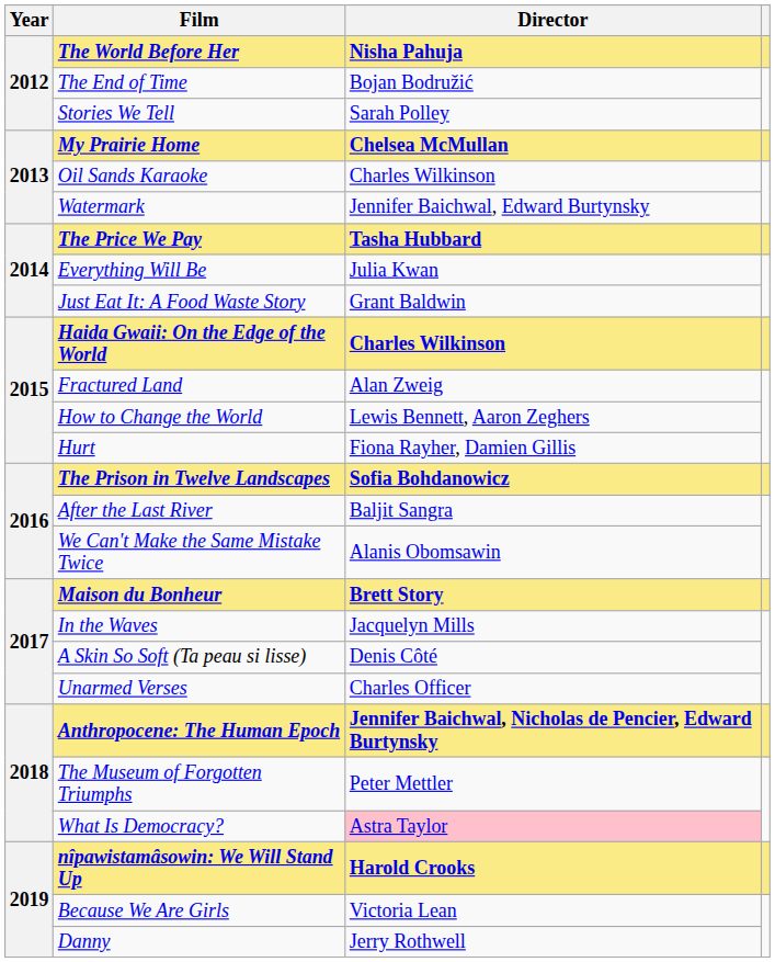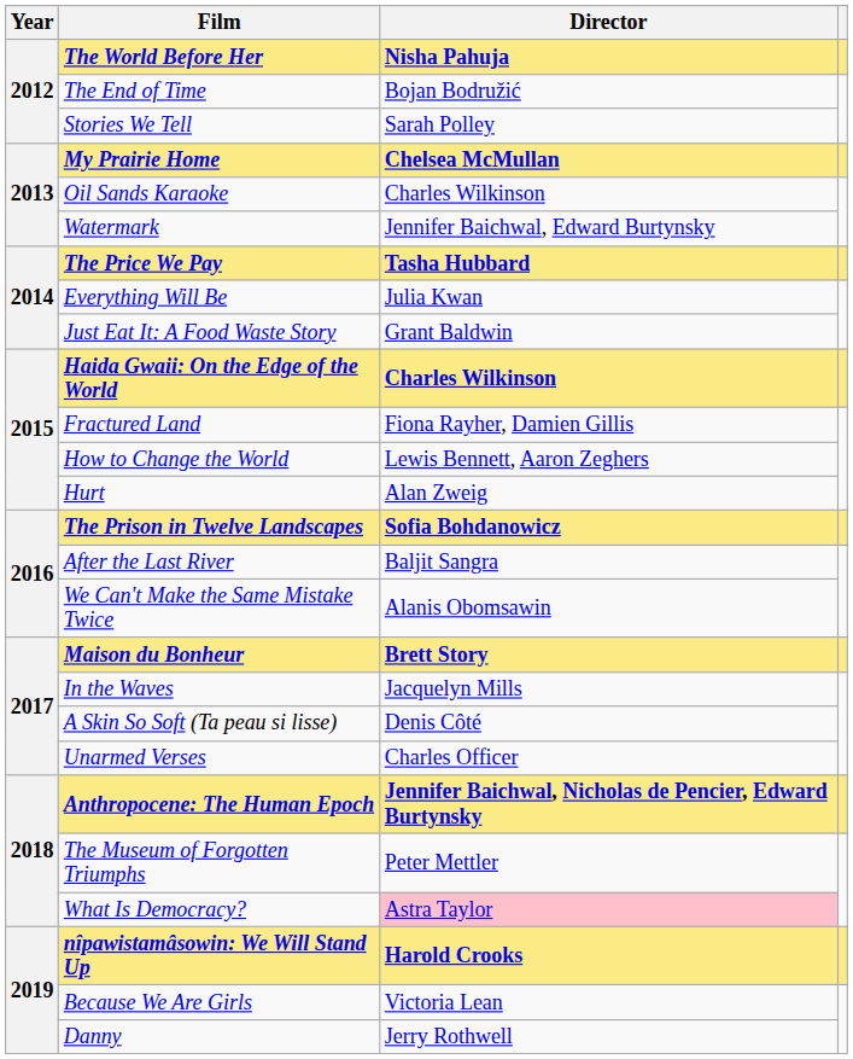 <table class="wikitable" width="100%" cellpadding="5">
 <tr>
 <th>Year</th>
 <th>Film</th>
 <th>Director</th>
 <th></th>
 </tr>
 <tr>
 <th scope="row" rowspan=3>2012</th>
 <td style="background:#FAEB86;"><strong><em><a href='#'>The World Before Her</a></em></strong></td>
 <td style="background:#FAEB86;"><strong><a href='#'>Nisha Pahuja</a></strong></td>
 <td style="background:#FAEB86;"></td>
 </tr>
 <tr>
 <td><em><a href='#'>The End of Time</a></em></td>
 <td><a href='#'>Bojan Bodružić</a></td>
 <td rowspan=2></td>
 </tr>
 <tr>
 <td><em><a href='#'>Stories We Tell</a></em></td>
 <td><a href='#'>Sarah Polley</a></td>
 </tr>
 <tr>
 <th scope="row" rowspan=3>2013</th>
 <td style="background:#FAEB86;"><strong><em><a href='#'>My Prairie Home</a></em></strong></td>
 <td style="background:#FAEB86;"><strong><a href='#'>Chelsea McMullan</a></strong></td>
 <td style="background:#FAEB86;"></td>
 </tr>
 <tr>
 <td><em><a href='#'>Oil Sands Karaoke</a></em></td>
 <td><a href='#'>Charles Wilkinson</a></td>
 <td rowspan=2></td>
 </tr>
 <tr>
 <td><em><a href='#'>Watermark</a></em></td>
 <td><a href='#'>Jennifer Baichwal</a>, <a href='#'>Edward Burtynsky</a></td>
 </tr>
 <tr>
 <th scope="row" rowspan=3>2014</th>
 <td style="background:#FAEB86;"><strong><em><a href='#'>The Price We Pay</a></em></strong></td>
 <td style="background:#FAEB86;"><strong><a href='#'>Tasha Hubbard</a></strong></td>
 <td style="background:#FAEB86;"></td>
 </tr>
 <tr>
 <td><em><a href='#'>Everything Will Be</a></em></td>
 <td><a href='#'>Julia Kwan</a></td>
 <td rowspan=2></td>
 </tr>
 <tr>
 <td><em><a href='#'>Just Eat It: A Food Waste Story</a></em></td>
 <td><a href='#'>Grant Baldwin</a></td>
 </tr>
 <tr>
 <th scope="row" rowspan=4>2015</th>
 <td style="background:#FAEB86;"><strong><em><a href='#'>Haida Gwaii: On the Edge of the World</a></em></strong></td>
 <td style="background:#FAEB86;"><strong><a href='#'>Charles Wilkinson</a></strong></td>
 <td style="background:#FAEB86;"></td>
 </tr>
 <tr>
 <td><em><a href='#'>Fractured Land</a></em></td>
-<td><a href='#'>Alan Zweig</a></td>
+<td><a href='#'>Fiona Rayher</a>, <a href='#'>Damien Gillis</a></td>
 <td rowspan=3></td>
 </tr>
 <tr>
 <td><em><a href='#'>How to Change the World</a></em></td>
 <td><a href='#'>Lewis Bennett</a>, <a href='#'>Aaron Zeghers</a></td>
 </tr>
 <tr>
 <td><em><a href='#'>Hurt</a></em></td>
-<td><a href='#'>Fiona Rayher</a>, <a href='#'>Damien Gillis</a></td>
+<td><a href='#'>Alan Zweig</a></td>
 </tr>
 <tr>
 <th scope="row" rowspan=3>2016</th>
 <td style="background:#FAEB86;"><strong><em><a href='#'>The Prison in Twelve Landscapes</a></em></strong></td>
 <td style="background:#FAEB86;"><strong><a href='#'>Sofia Bohdanowicz</a></strong></td>
 <td style="background:#FAEB86;"></td>
 </tr>
 <tr>
 <td><em><a href='#'>After the Last River</a></em></td>
 <td><a href='#'>Baljit Sangra</a></td>
 <td rowspan=2></td>
 </tr>
 <tr>
 <td><em><a href='#'>We Can't Make the Same Mistake Twice</a></em></td>
 <td><a href='#'>Alanis Obomsawin</a></td>
 </tr>
 <tr>
 <th scope="row" rowspan=4>2017</th>
 <td style="background:#FAEB86;"><strong><em><a href='#'>Maison du Bonheur</a></em></strong></td>
 <td style="background:#FAEB86;"><strong><a href='#'>Brett Story</a></strong></td>
 <td style="background:#FAEB86;"></td>
 </tr>
 <tr>
 <td><em><a href='#'>In the Waves</a></em></td>
 <td><a href='#'>Jacquelyn Mills</a></td>
 <td rowspan=3></td>
 </tr>
 <tr>
 <td><em><a href='#'>A Skin So Soft</a> (Ta peau si lisse)</em></td>
 <td><a href='#'>Denis Côté</a></td>
 </tr>
 <tr>
 <td><em><a href='#'>Unarmed Verses</a></em></td>
 <td><a href='#'>Charles Officer</a></td>
 </tr>
 <tr>
 <th scope="row" rowspan=3>2018</th>
 <td style="background:#FAEB86;"><strong><em><a href='#'>Anthropocene: The Human Epoch</a></em></strong></td>
 <td style="background:#FAEB86;"><strong><a href='#'>Jennifer Baichwal</a>, <a href='#'>Nicholas de Pencier</a>, <a href='#'>Edward Burtynsky</a></strong></td>
 <td style="background:#FAEB86;"></td>
 </tr>
 <tr>
 <td><em><a href='#'>The Museum of Forgotten Triumphs</a></em></td>
 <td><a href='#'>Peter Mettler</a></td>
 <td rowspan=2></td>
 </tr>
 <tr>
 <td><em><a href='#'>What Is Democracy?</a></em></td>
 <td style="background: pink;"><a href='#'>Astra Taylor</a></td>
 </tr>
 <tr>
 <th scope="row" rowspan=3>2019</th>
 <td style="background:#FAEB86;"><strong><em><a href='#'>nîpawistamâsowin: We Will Stand Up</a></em></strong></td>
 <td style="background:#FAEB86;"><strong><a href='#'>Harold Crooks</a></strong></td>
 <td style="background:#FAEB86;"></td>
 </tr>
 <tr>
 <td><em><a href='#'>Because We Are Girls</a></em></td>
 <td><a href='#'>Victoria Lean</a></td>
 <td rowspan=2></td>
 </tr>
 <tr>
 <td><em><a href='#'>Danny</a></em></td>
 <td><a href='#'>Jerry Rothwell</a></td>
 </tr>
 </table>
